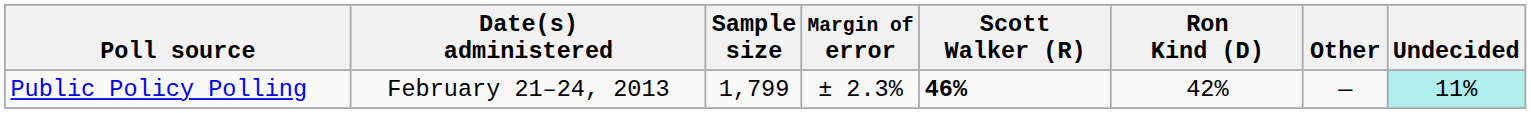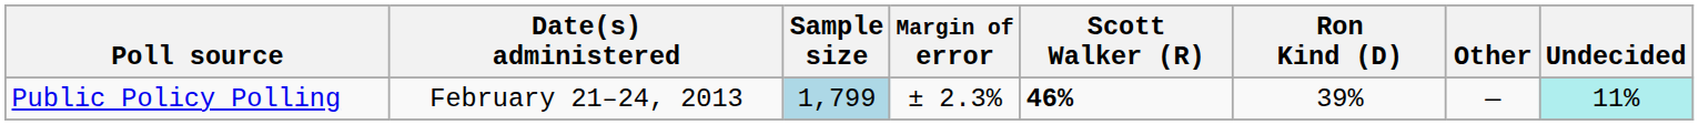 <table class="wikitable">
 <tr valign= bottom>
 <th style="width:185px;">Poll source</th>
 <th style="width:190px;">Date(s)<br>administered</th>
 <th class=small>Sample<br>size</th>
 <th><small>Margin of</small><br>error</th>
 <th style="width:100px;">Scott<br>Walker (R)</th>
 <th style="width:100px;">Ron<br>Kind (D)</th>
 <th style="width:40px;">Other</th>
 <th style="width:40px;">Undecided</th>
 </tr>
 <tr>
 <td><a href='#'>Public Policy Polling</a></td>
 <td align=center>February 21–24, 2013</td>
-<td align=center>1,799</td>
+<td align=center style="background: lightblue;">1,799</td>
 <td align=center>± 2.3%</td>
 <td><strong>46%</strong></td>
-<td align=center>42%</td>
+<td align=center>39%</td>
 <td align=center>—</td>
 <td align=center style="background: paleturquoise;">11%</td>
 </tr>
 </table>
